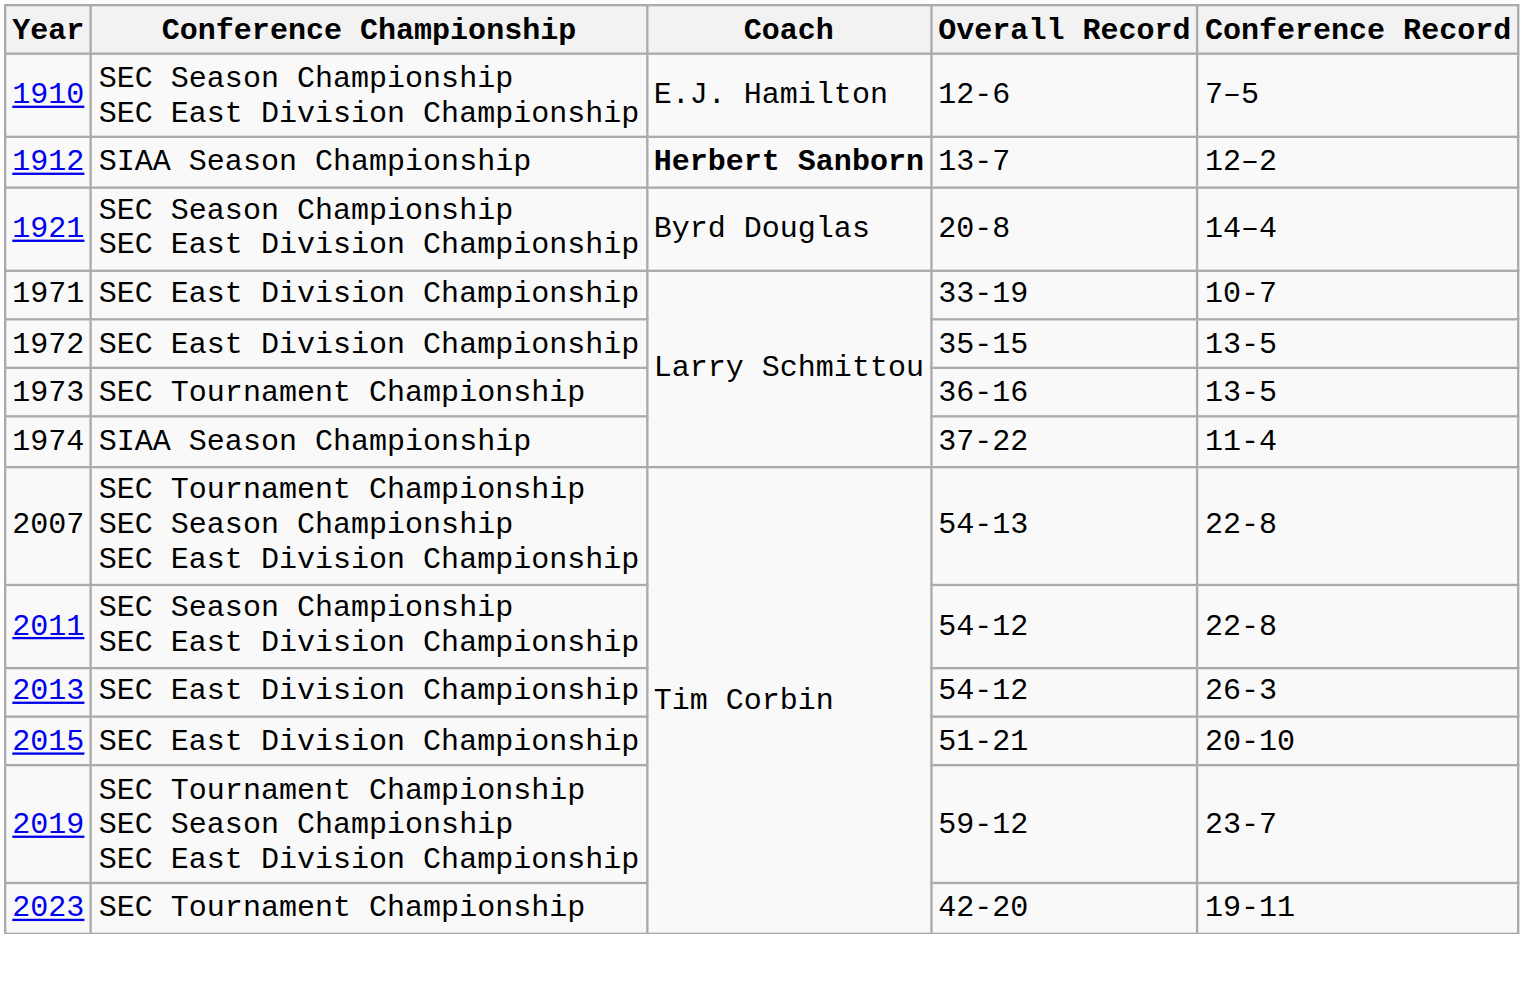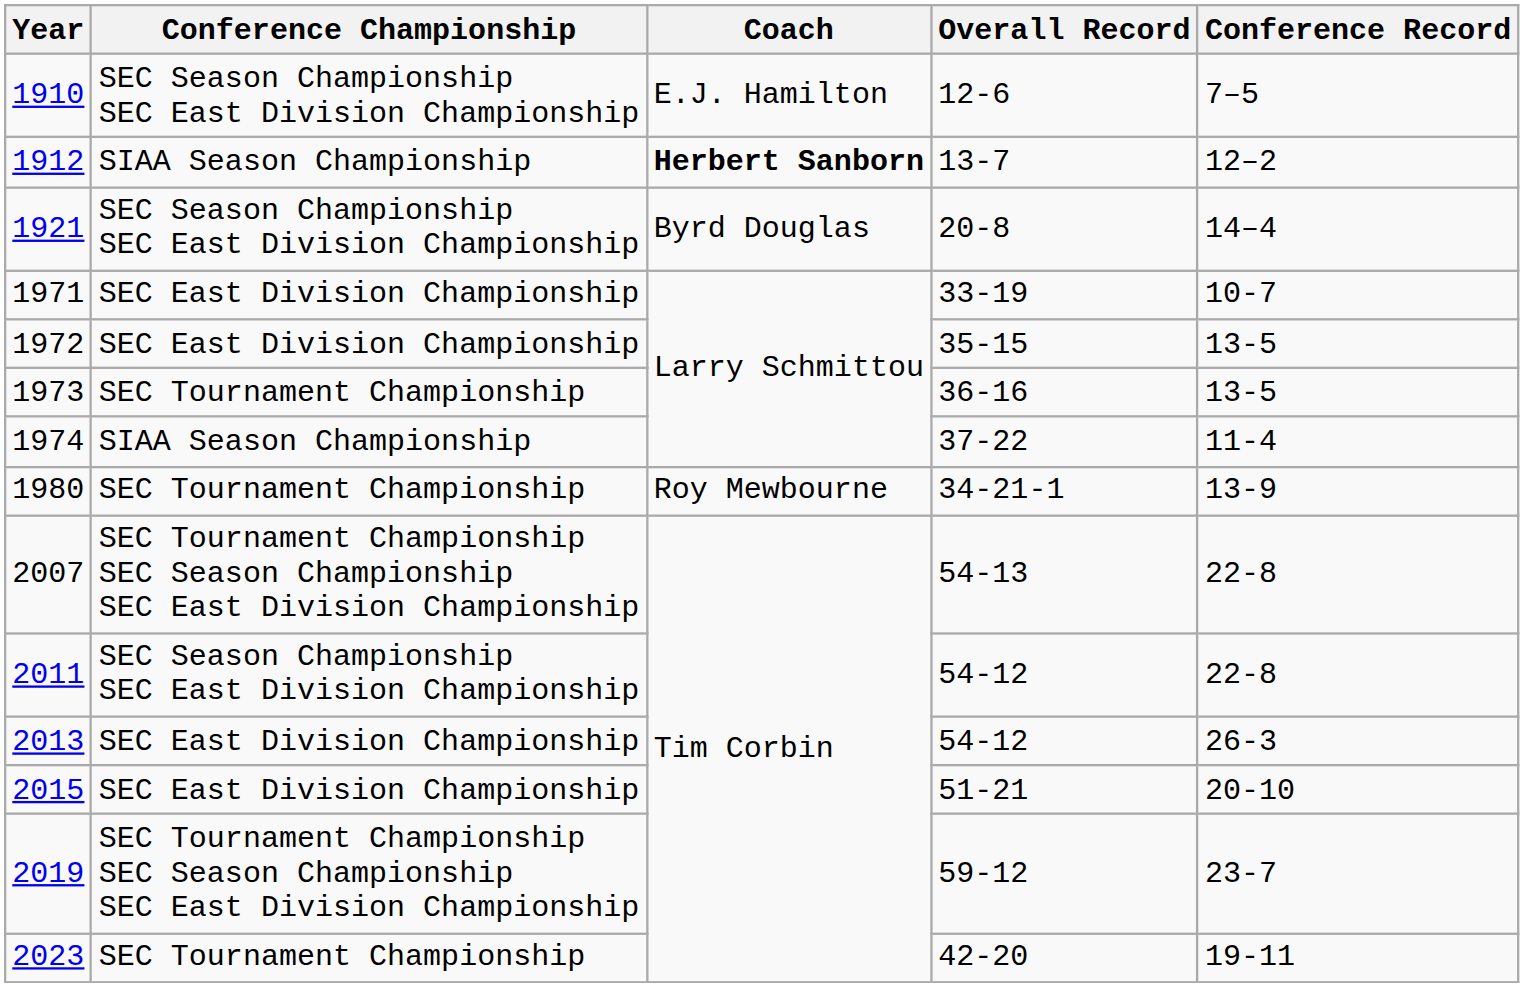 <table class="wikitable">
 <tr>
 <th>Year</th>
 <th>Conference Championship</th>
 <th>Coach</th>
 <th>Overall Record</th>
 <th>Conference Record</th>
 </tr>
 <tr>
 <td><a href='#'>1910</a></td>
 <td>SEC Season Championship<br>SEC East Division Championship</td>
 <td>E.J. Hamilton</td>
 <td>12-6</td>
 <td>7–5</td>
 </tr>
 <tr>
 <td><a href='#'>1912</a></td>
 <td>SIAA Season Championship</td>
 <td><strong>Herbert Sanborn</strong></td>
 <td>13-7</td>
 <td>12–2</td>
 </tr>
 <tr>
 <td><a href='#'>1921</a></td>
 <td>SEC Season Championship<br>SEC East Division Championship</td>
 <td>Byrd Douglas</td>
 <td>20-8</td>
 <td>14–4</td>
 </tr>
 <tr>
 <td>1971</td>
 <td>SEC East Division Championship</td>
 <td rowspan="4">Larry Schmittou</td>
 <td>33-19</td>
 <td>10-7</td>
 </tr>
 <tr>
 <td>1972</td>
 <td>SEC East Division Championship</td>
 <td>35-15</td>
 <td>13-5</td>
 </tr>
 <tr>
 <td>1973</td>
 <td>SEC Tournament Championship</td>
 <td>36-16</td>
 <td>13-5</td>
 </tr>
 <tr>
 <td>1974</td>
 <td>SIAA Season Championship</td>
 <td>37-22</td>
 <td>11-4</td>
 </tr>
 <tr>
+<td>1980</td>
+<td>SEC Tournament Championship</td>
+<td>Roy Mewbourne</td>
+<td>34-21-1</td>
+<td>13-9</td>
+</tr>
+<tr>
 <td>2007</td>
 <td>SEC Tournament Championship<br>SEC Season Championship<br>SEC East Division Championship</td>
 <td rowspan="6">Tim Corbin</td>
 <td>54-13</td>
 <td>22-8</td>
 </tr>
 <tr>
 <td><a href='#'>2011</a></td>
 <td>SEC Season Championship<br>SEC East Division Championship</td>
 <td>54-12</td>
 <td>22-8</td>
 </tr>
 <tr>
 <td><a href='#'>2013</a></td>
 <td>SEC East Division Championship</td>
 <td>54-12</td>
 <td>26-3</td>
 </tr>
 <tr>
 <td><a href='#'>2015</a></td>
 <td>SEC East Division Championship</td>
 <td>51-21</td>
 <td>20-10</td>
 </tr>
 <tr>
 <td><a href='#'>2019</a></td>
 <td>SEC Tournament Championship<br>SEC Season Championship<br>SEC East Division Championship</td>
 <td>59-12</td>
 <td>23-7</td>
 </tr>
 <tr>
 <td><a href='#'>2023</a></td>
 <td>SEC Tournament Championship</td>
 <td>42-20</td>
 <td>19-11</td>
 </tr>
 </table>
